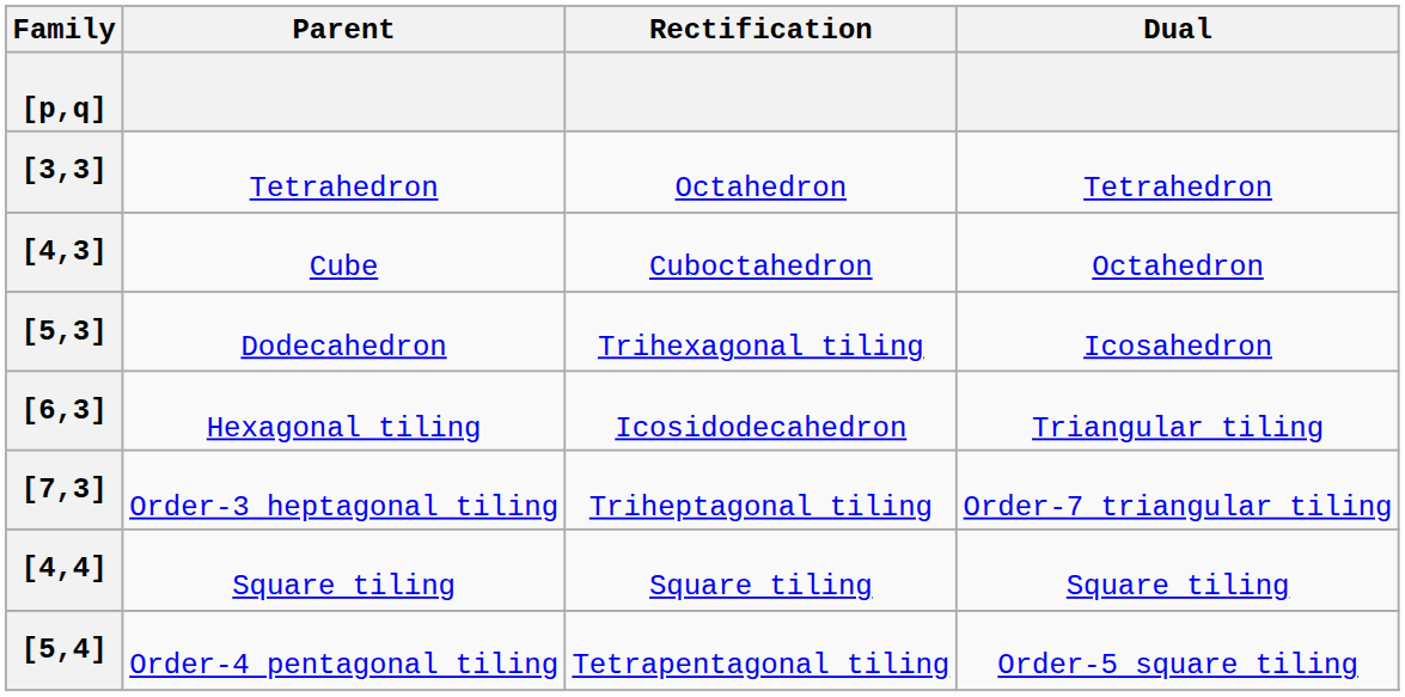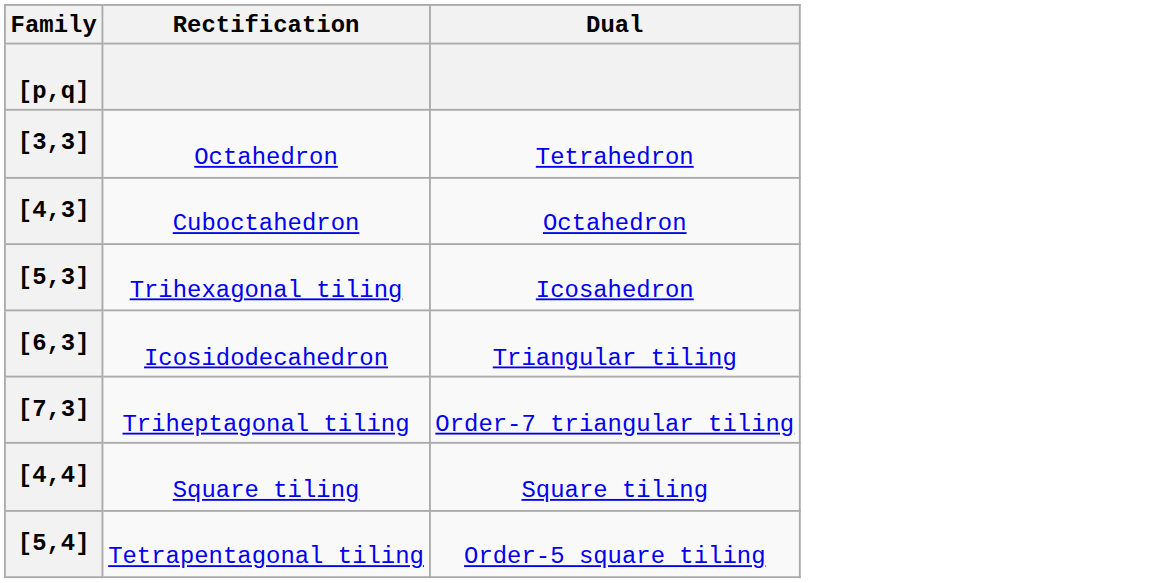 <table class="wikitable">
 <tr>
 <th>Family</th>
-<th>Parent</th>
 <th>Rectification</th>
 <th>Dual</th>
 </tr>
 <tr>
 <th><br>[p,q]</th>
 <th></th>
 <th></th>
-<th></th>
 </tr>
 <tr align=center>
 <th>[3,3]</th>
-<td><br><a href='#'>Tetrahedron</a></td>
 <td><br><a href='#'>Octahedron</a></td>
 <td><br><a href='#'>Tetrahedron</a></td>
 </tr>
 <tr align=center>
 <th>[4,3]</th>
-<td><br><a href='#'>Cube</a></td>
 <td><br><a href='#'>Cuboctahedron</a></td>
 <td><br><a href='#'>Octahedron</a></td>
 </tr>
 <tr align=center>
 <th>[5,3]</th>
-<td><br><a href='#'>Dodecahedron</a></td>
 <td><br><a href='#'>Trihexagonal tiling</a></td>
 <td><br><a href='#'>Icosahedron</a></td>
 </tr>
 <tr align=center>
 <th>[6,3]</th>
-<td><br><a href='#'>Hexagonal tiling</a></td>
 <td><br><a href='#'>Icosidodecahedron</a></td>
 <td><br><a href='#'>Triangular tiling</a></td>
 </tr>
 <tr align=center>
 <th>[7,3]</th>
-<td><br><a href='#'>Order-3 heptagonal tiling</a></td>
 <td><br><a href='#'>Triheptagonal tiling</a></td>
 <td><br><a href='#'>Order-7 triangular tiling</a></td>
 </tr>
 <tr align=center>
 <th>[4,4]</th>
 <td><br><a href='#'>Square tiling</a></td>
 <td><br><a href='#'>Square tiling</a></td>
-<td><br><a href='#'>Square tiling</a></td>
 </tr>
 <tr align=center>
 <th>[5,4]</th>
-<td><br><a href='#'>Order-4 pentagonal tiling</a></td>
 <td><br><a href='#'>Tetrapentagonal tiling</a></td>
 <td><br><a href='#'>Order-5 square tiling</a></td>
 </tr>
 </table>
